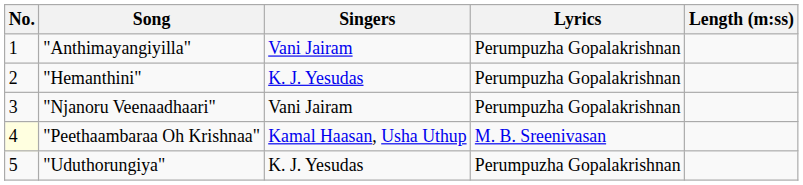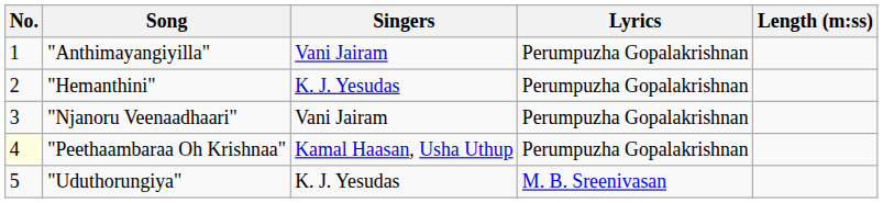 <table class="wikitable" style="font-size:95%;">
 <tr>
 <th>No.</th>
 <th>Song</th>
 <th>Singers</th>
 <th>Lyrics</th>
 <th>Length (m:ss)</th>
 </tr>
 <tr>
 <td>1</td>
 <td>"Anthimayangiyilla"</td>
 <td><a href='#'>Vani Jairam</a></td>
 <td>Perumpuzha Gopalakrishnan</td>
 <td></td>
 </tr>
 <tr>
 <td>2</td>
 <td>"Hemanthini"</td>
 <td><a href='#'>K. J. Yesudas</a></td>
 <td>Perumpuzha Gopalakrishnan</td>
 <td></td>
 </tr>
 <tr>
 <td>3</td>
 <td>"Njanoru Veenaadhaari"</td>
 <td>Vani Jairam</td>
 <td>Perumpuzha Gopalakrishnan</td>
 <td></td>
 </tr>
 <tr>
 <td style="background: lightyellow;">4</td>
 <td>"Peethaambaraa Oh Krishnaa"</td>
 <td><a href='#'>Kamal Haasan</a>, <a href='#'>Usha Uthup</a></td>
-<td><a href='#'>M. B. Sreenivasan</a></td>
+<td>Perumpuzha Gopalakrishnan</td>
 <td></td>
 </tr>
 <tr>
 <td>5</td>
 <td>"Uduthorungiya"</td>
 <td>K. J. Yesudas</td>
-<td>Perumpuzha Gopalakrishnan</td>
+<td><a href='#'>M. B. Sreenivasan</a></td>
 <td></td>
 </tr>
 </table>
